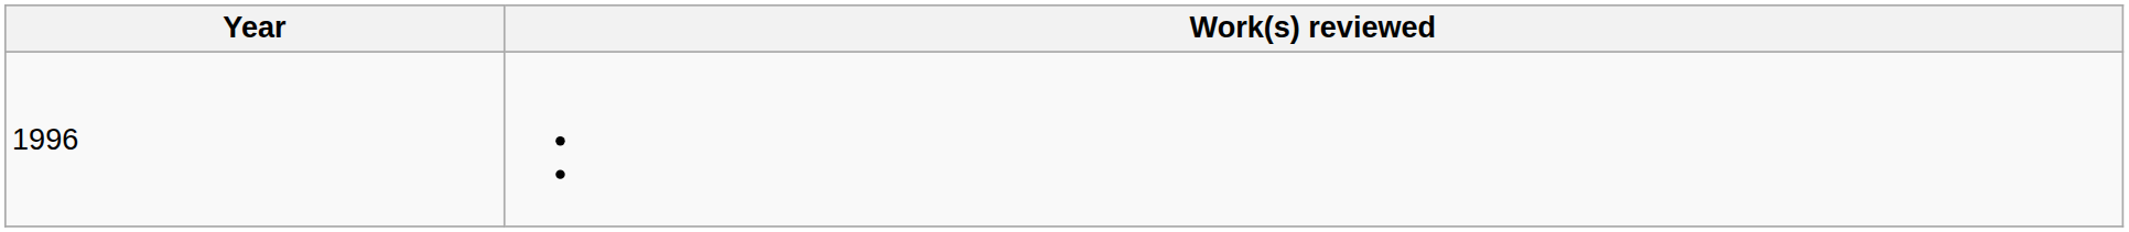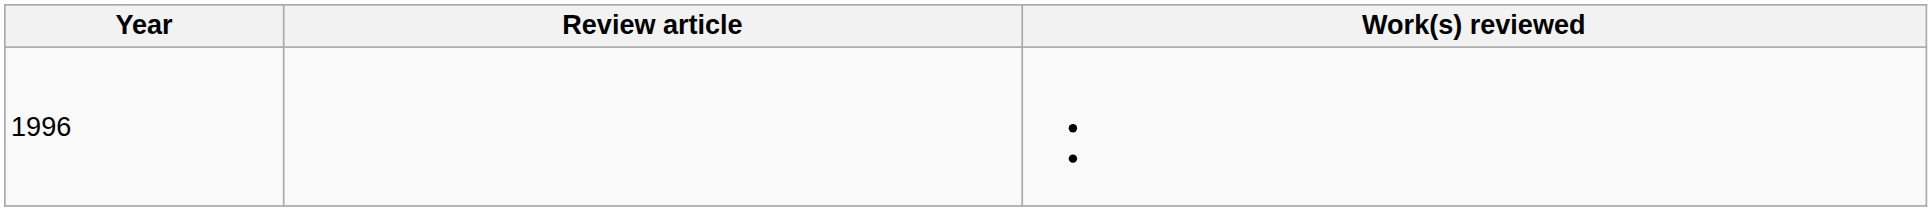 <table class='wikitable sortable' width='90%'>
 <tr>
 <th>Year</th>
+<th class='unsortable'>Review article</th>
 <th class='unsortable'>Work(s) reviewed</th>
 </tr>
 <tr>
 <td>1996</td>
+<td></td>
 <td><br><ul><li></li><li></li></ul></td>
 </tr>
 </table>
